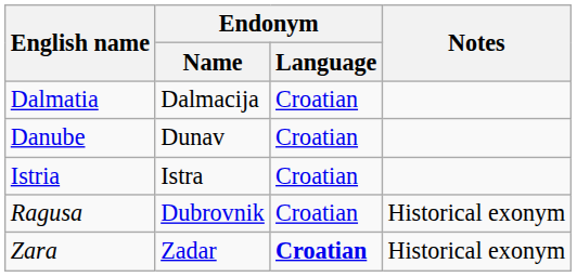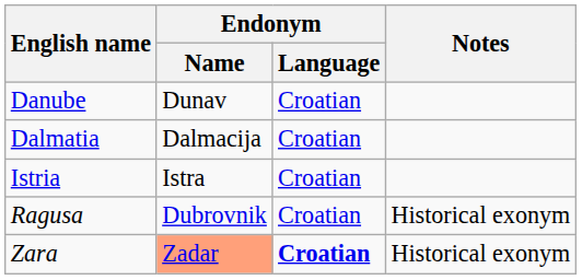 <table class="wikitable sortable mw-collapsible">
 <tr>
 <th rowspan="2">English name</th>
 <th colspan="2">Endonym</th>
 <th rowspan="2">Notes</th>
 </tr>
 <tr>
 <th>Name</th>
 <th>Language</th>
 </tr>
 <tr>
-<td><a href='#'>Dalmatia</a></td>
-<td>Dalmacija</td>
+<td><a href='#'>Danube</a></td>
+<td>Dunav</td>
 <td><a href='#'>Croatian</a></td>
 <td></td>
 </tr>
 <tr>
-<td><a href='#'>Danube</a></td>
-<td>Dunav</td>
+<td><a href='#'>Dalmatia</a></td>
+<td>Dalmacija</td>
 <td><a href='#'>Croatian</a></td>
 <td></td>
 </tr>
 <tr>
 <td><a href='#'>Istria</a></td>
 <td>Istra</td>
 <td><a href='#'>Croatian</a></td>
 <td></td>
 </tr>
 <tr>
 <td><em>Ragusa</em></td>
 <td><a href='#'>Dubrovnik</a></td>
 <td><a href='#'>Croatian</a></td>
 <td>Historical exonym</td>
 </tr>
 <tr>
 <td><em>Zara</em></td>
-<td><a href='#'>Zadar</a></td>
+<td style="background: lightsalmon;"><a href='#'>Zadar</a></td>
 <td><strong><a href='#'>Croatian</a></strong></td>
 <td>Historical exonym</td>
 </tr>
 </table>
